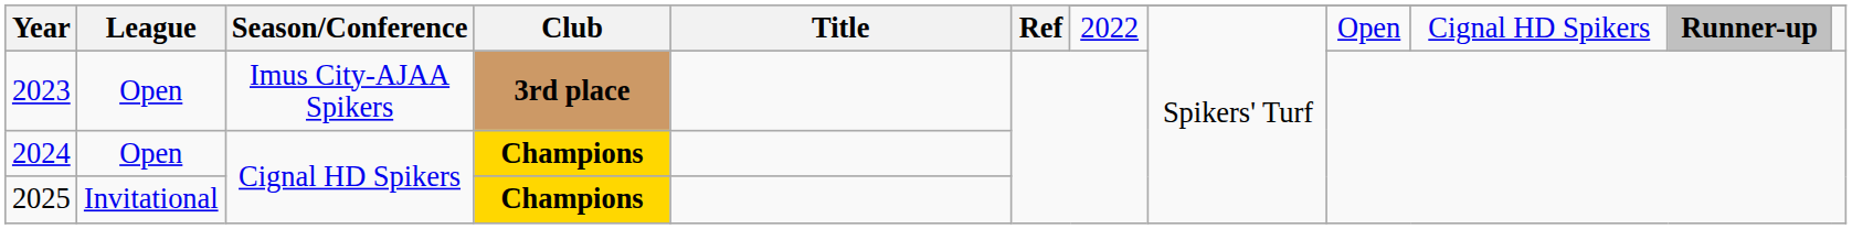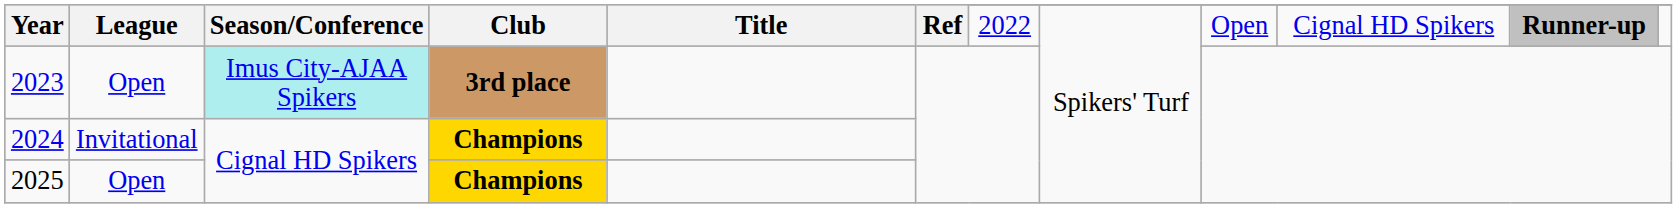 <table class="wikitable sortable" style="text-align:center" width="80%">
 <tr>
 <th style="width:5px;" rowspan="2">Year</th>
 <th style="width:25px;" rowspan="2">League</th>
 <th style="width:100px;" rowspan="2">Season/Conference</th>
 <th style="width:100px;" rowspan="2">Club</th>
 <th style="width:180px;" rowspan="2">Title</th>
 <th style="width:25px;" rowspan="2">Ref</th>
 </tr>
 <tr align=center>
 <td><a href='#'>2022</a></td>
 <td rowspan=4>Spikers' Turf</td>
 <td><a href='#'>Open</a></td>
 <td><a href='#'>Cignal HD Spikers</a></td>
 <td style="background:silver;"><strong>Runner-up</strong></td>
 <td></td>
 </tr>
 <tr align=center>
 <td><a href='#'>2023</a></td>
 <td><a href='#'>Open</a></td>
-<td><a href='#'>Imus City-AJAA Spikers</a></td>
+<td style="background: paleturquoise;"><a href='#'>Imus City-AJAA Spikers</a></td>
 <td style="background:#CC9966;"><strong>3rd place</strong></td>
 <td></td>
 </tr>
 <tr align=center>
 <td><a href='#'>2024</a></td>
-<td><a href='#'>Open</a></td>
+<td><a href='#'>Invitational</a></td>
 <td rowspan=2><a href='#'>Cignal HD Spikers</a></td>
 <td style="background:gold;"><strong>Champions</strong></td>
 <td></td>
 </tr>
 <tr>
 <td>2025</td>
-<td><a href='#'>Invitational</a></td>
+<td><a href='#'>Open</a></td>
 <td style="background:gold;"><strong>Champions</strong></td>
 <td></td>
 </tr>
 </table>
